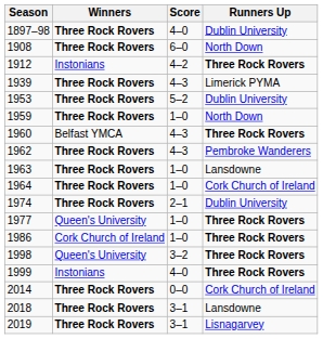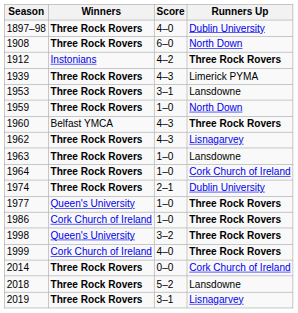 <table class="wikitable collapsible">
 <tr>
 <th>Season</th>
 <th>Winners</th>
 <th>Score</th>
 <th>Runners Up</th>
 </tr>
 <tr>
 <td>1897–98</td>
 <td><strong>Three Rock Rovers</strong> </td>
 <td>4–0</td>
 <td><a href='#'>Dublin University</a></td>
 </tr>
 <tr>
 <td>1908</td>
 <td><strong>Three Rock Rovers</strong></td>
 <td>6–0</td>
 <td><a href='#'>North Down</a></td>
 </tr>
 <tr>
 <td>1912</td>
 <td><a href='#'>Instonians</a></td>
 <td>4–2</td>
 <td><strong>Three Rock Rovers</strong></td>
 </tr>
 <tr>
 <td>1939</td>
 <td><strong>Three Rock Rovers</strong> </td>
 <td>4–3</td>
 <td>Limerick PYMA</td>
 </tr>
 <tr>
 <td>1953</td>
 <td><strong>Three Rock Rovers</strong></td>
-<td>5–2</td>
-<td><a href='#'>Dublin University</a></td>
+<td>3–1</td>
+<td>Lansdowne</td>
 </tr>
 <tr>
 <td>1959</td>
 <td><strong>Three Rock Rovers</strong> </td>
 <td>1–0</td>
 <td><a href='#'>North Down</a></td>
 </tr>
 <tr>
 <td>1960</td>
 <td>Belfast YMCA </td>
 <td>4–3</td>
 <td><strong>Three Rock Rovers</strong></td>
 </tr>
 <tr>
 <td>1962</td>
 <td><strong>Three Rock Rovers</strong> </td>
 <td>4–3</td>
-<td><a href='#'>Pembroke Wanderers</a></td>
+<td><a href='#'>Lisnagarvey</a></td>
 </tr>
 <tr>
 <td>1963</td>
 <td><strong>Three Rock Rovers</strong> </td>
 <td>1–0</td>
 <td>Lansdowne</td>
 </tr>
 <tr>
 <td>1964</td>
 <td><strong>Three Rock Rovers</strong> </td>
 <td>1–0</td>
 <td><a href='#'>Cork Church of Ireland</a></td>
 </tr>
 <tr>
 <td>1974</td>
 <td><strong>Three Rock Rovers</strong> </td>
 <td>2–1</td>
 <td><a href='#'>Dublin University</a></td>
 </tr>
 <tr>
 <td>1977</td>
 <td><a href='#'>Queen's University</a></td>
 <td>1–0</td>
 <td><strong>Three Rock Rovers</strong></td>
 </tr>
 <tr>
 <td>1986</td>
 <td><a href='#'>Cork Church of Ireland</a></td>
 <td>1–0</td>
 <td><strong>Three Rock Rovers</strong></td>
 </tr>
 <tr>
 <td>1998</td>
 <td><a href='#'>Queen's University</a></td>
 <td>3–2</td>
 <td><strong>Three Rock Rovers</strong></td>
 </tr>
 <tr>
 <td>1999</td>
-<td><a href='#'>Instonians</a></td>
+<td><a href='#'>Cork Church of Ireland</a></td>
 <td>4–0</td>
 <td><strong>Three Rock Rovers</strong></td>
 </tr>
 <tr>
 <td>2014</td>
 <td><strong>Three Rock Rovers</strong> </td>
 <td>0–0 </td>
 <td><a href='#'>Cork Church of Ireland</a></td>
 </tr>
 <tr>
 <td>2018</td>
 <td><strong>Three Rock Rovers</strong> </td>
-<td>3–1</td>
+<td>5–2</td>
 <td>Lansdowne</td>
 </tr>
 <tr>
 <td>2019</td>
 <td><strong>Three Rock Rovers</strong> </td>
 <td>3–1</td>
 <td><a href='#'>Lisnagarvey</a></td>
 </tr>
 </table>
